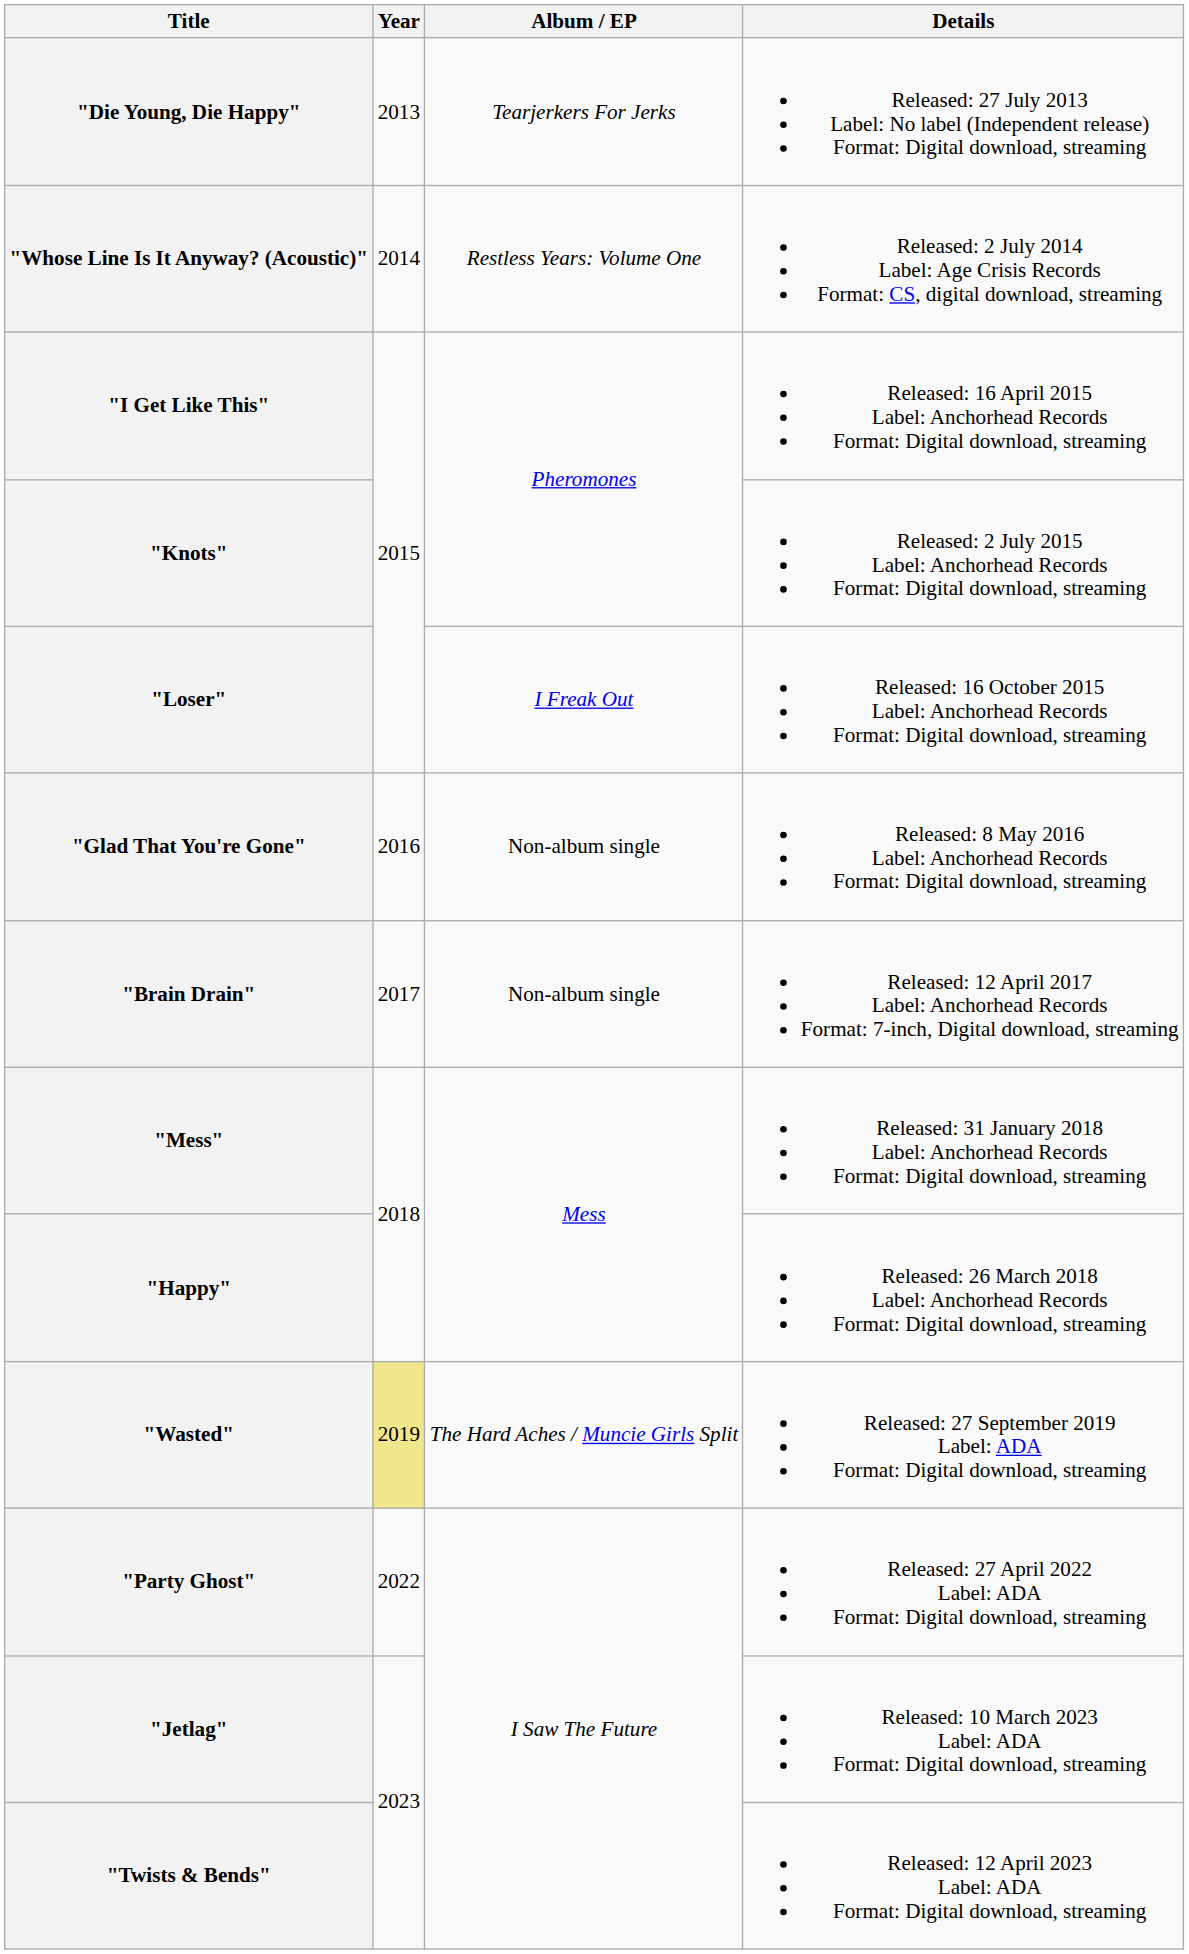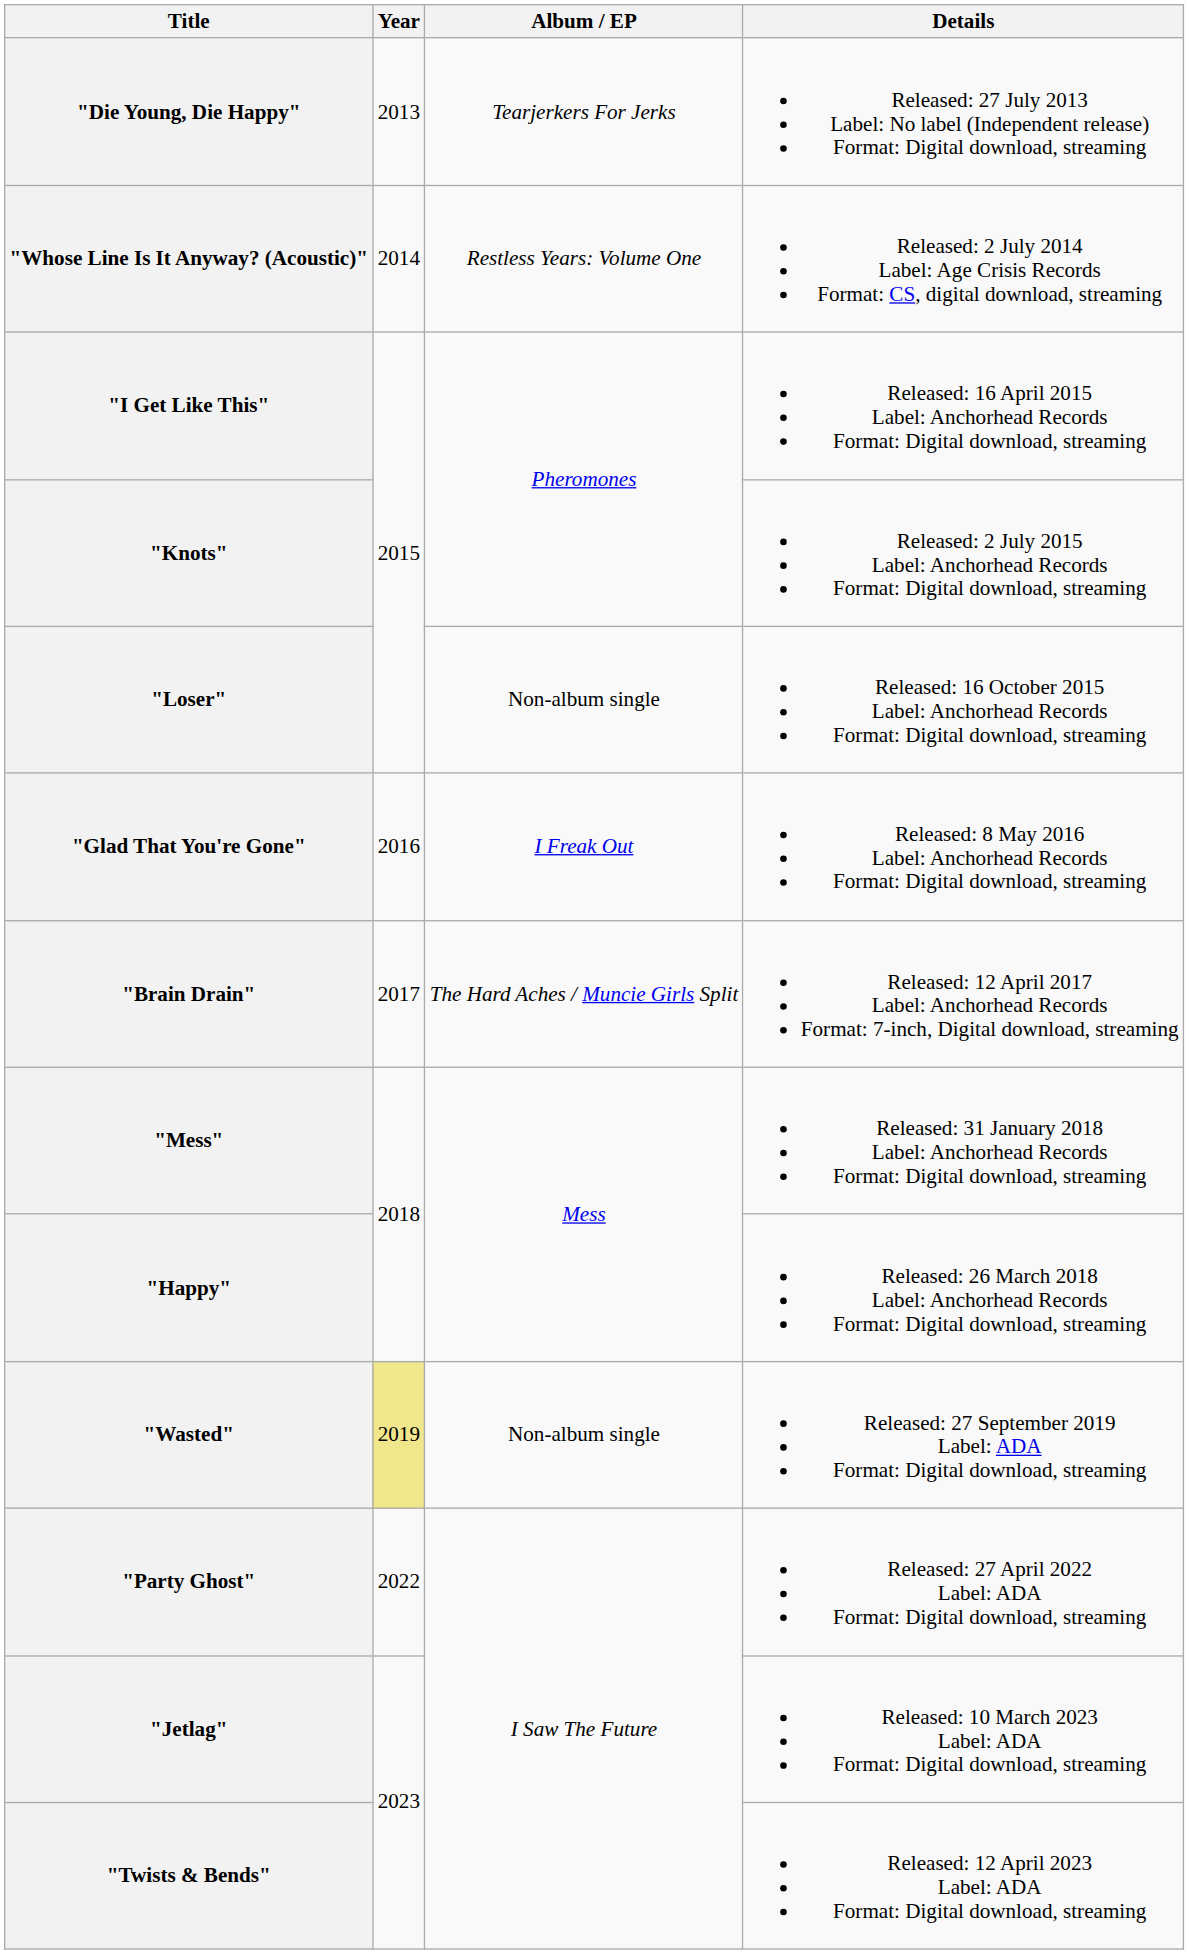 <table class="wikitable plainrowheaders" style="text-align:center;">
 <tr>
 <th scope="col" rowspan="1">Title</th>
 <th scope="col" rowspan="1">Year</th>
 <th scope="col" rowspan="1">Album / EP</th>
 <th scope="col" rowspan="1">Details</th>
 </tr>
 <tr>
 <th scope="row">"Die Young, Die Happy"</th>
 <td>2013</td>
 <td><em>Tearjerkers For Jerks</em><br></td>
 <td><br><ul><li>Released: 27 July 2013</li><li>Label: No label (Independent release)</li><li>Format: Digital download, streaming</li></ul></td>
 </tr>
 <tr>
 <th scope="row">"Whose Line Is It Anyway? (Acoustic)"</th>
 <td>2014</td>
 <td><em>Restless Years: Volume One</em><br></td>
 <td><br><ul><li>Released: 2 July 2014</li><li>Label: Age Crisis Records</li><li>Format: <a href='#'>CS</a>, digital download, streaming</li></ul></td>
 </tr>
 <tr>
 <th scope="row">"I Get Like This"</th>
 <td rowspan="3">2015</td>
 <td rowspan="2"><a href='#'><em>Pheromones</em></a></td>
 <td><br><ul><li>Released: 16 April 2015</li><li>Label: Anchorhead Records</li><li>Format: Digital download, streaming</li></ul></td>
 </tr>
 <tr>
 <th scope="row">"Knots"</th>
 <td><br><ul><li>Released: 2 July 2015</li><li>Label: Anchorhead Records</li><li>Format: Digital download, streaming</li></ul></td>
 </tr>
 <tr>
 <th scope="row">"Loser"</th>
-<td><a href='#'><em>I Freak Out</em></a></td>
+<td>Non-album single</td>
 <td><br><ul><li>Released: 16 October 2015</li><li>Label: Anchorhead Records</li><li>Format: Digital download, streaming</li></ul></td>
 </tr>
 <tr>
 <th scope="row">"Glad That You're Gone"</th>
 <td>2016</td>
-<td>Non-album single</td>
+<td><a href='#'><em>I Freak Out</em></a></td>
 <td><br><ul><li>Released: 8 May 2016</li><li>Label: Anchorhead Records</li><li>Format: Digital download, streaming</li></ul></td>
 </tr>
 <tr>
 <th scope="row">"Brain Drain"</th>
 <td>2017</td>
-<td>Non-album single</td>
+<td><em>The Hard Aches / <a href='#'>Muncie Girls</a> Split</em></td>
 <td><br><ul><li>Released: 12 April 2017</li><li>Label: Anchorhead Records</li><li>Format: 7-inch, Digital download, streaming</li></ul></td>
 </tr>
 <tr>
 <th scope="row">"Mess"</th>
 <td rowspan="2">2018</td>
 <td rowspan="2"><a href='#'><em>Mess</em></a></td>
 <td><br><ul><li>Released: 31 January 2018</li><li>Label: Anchorhead Records</li><li>Format: Digital download, streaming</li></ul></td>
 </tr>
 <tr>
 <th scope="row">"Happy"</th>
 <td><br><ul><li>Released: 26 March 2018</li><li>Label: Anchorhead Records</li><li>Format: Digital download, streaming</li></ul></td>
 </tr>
 <tr>
 <th scope="row">"Wasted"</th>
 <td style="background: khaki;">2019</td>
-<td><em>The Hard Aches / <a href='#'>Muncie Girls</a> Split</em></td>
+<td>Non-album single</td>
 <td><br><ul><li>Released: 27 September 2019</li><li>Label: <a href='#'>ADA</a></li><li>Format: Digital download, streaming</li></ul></td>
 </tr>
 <tr>
 <th scope="row">"Party Ghost"</th>
 <td>2022</td>
 <td rowspan="3"><em>I Saw The Future</em></td>
 <td><br><ul><li>Released: 27 April 2022</li><li>Label: ADA</li><li>Format: Digital download, streaming</li></ul></td>
 </tr>
 <tr>
 <th scope="row">"Jetlag"</th>
 <td rowspan="2">2023</td>
 <td><br><ul><li>Released: 10 March 2023</li><li>Label: ADA</li><li>Format: Digital download, streaming</li></ul></td>
 </tr>
 <tr>
 <th scope="row">"Twists & Bends"</th>
 <td><br><ul><li>Released: 12 April 2023</li><li>Label: ADA</li><li>Format: Digital download, streaming</li></ul></td>
 </tr>
 </table>
